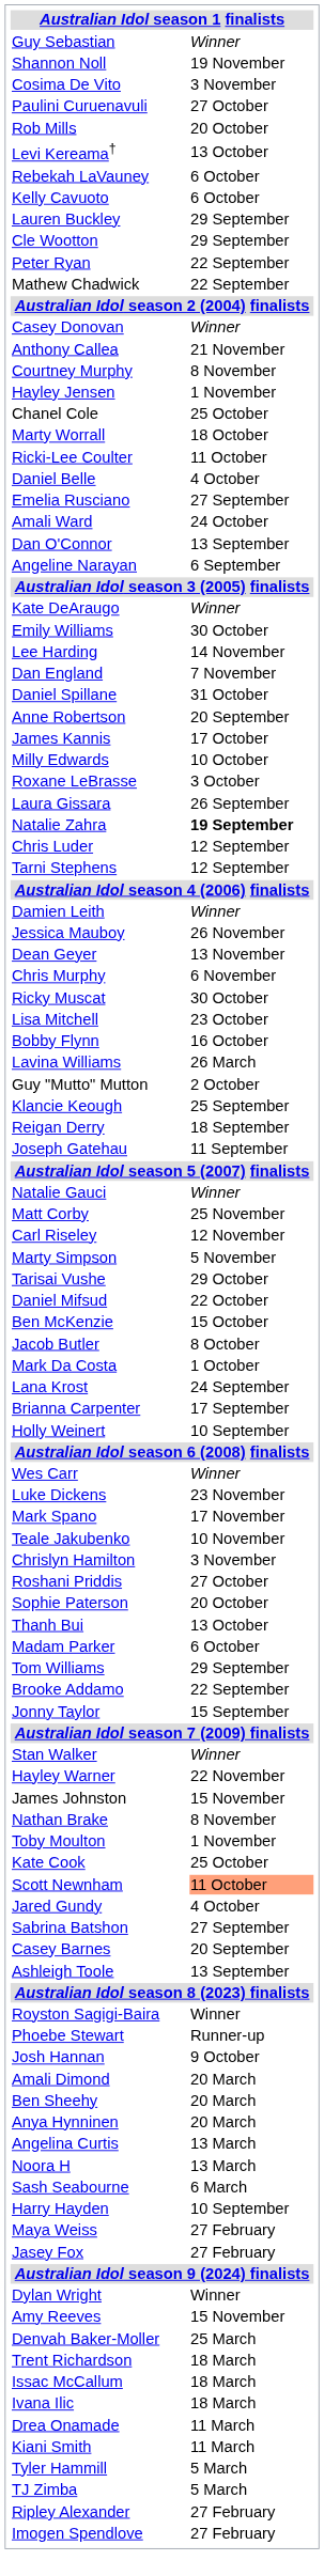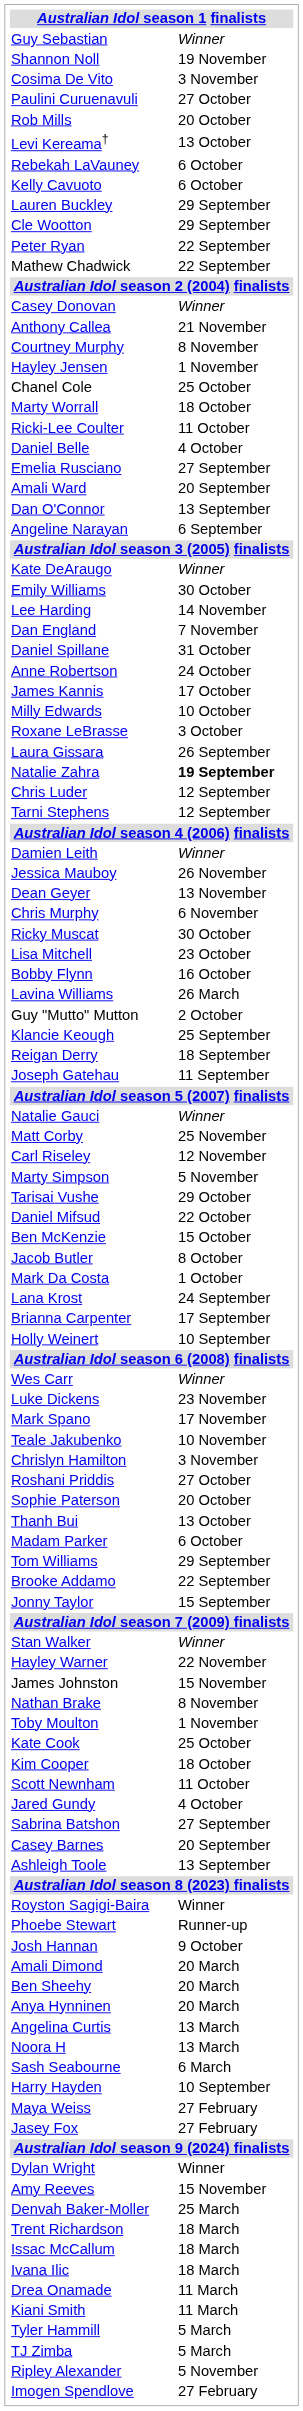 <table class="floatright" style="width:20em; margin-left:0.5em; padding:0.2em; border: 1px solid #a2a9b1;">
 <tr>
 <td colspan="2" style="background:#ddd; text-align:center;"><strong><a href='#'><em>Australian Idol</em> season 1</a> <a href='#'>finalists</a></strong></td>
 </tr>
 <tr>
 <td><a href='#'>Guy Sebastian</a></td>
 <td><em>Winner</em></td>
 </tr>
 <tr>
 <td><a href='#'>Shannon Noll</a></td>
 <td>19 November</td>
 </tr>
 <tr>
 <td><a href='#'>Cosima De Vito</a></td>
 <td>3 November</td>
 </tr>
 <tr>
 <td><a href='#'>Paulini Curuenavuli</a></td>
 <td>27 October</td>
 </tr>
 <tr>
 <td><a href='#'>Rob Mills</a></td>
 <td>20 October</td>
 </tr>
 <tr>
 <td><a href='#'>Levi Kereama</a><sup>†</sup></td>
 <td>13 October</td>
 </tr>
 <tr>
 <td><a href='#'>Rebekah LaVauney</a></td>
 <td>6 October</td>
 </tr>
 <tr>
 <td><a href='#'>Kelly Cavuoto</a></td>
 <td>6 October</td>
 </tr>
 <tr>
 <td><a href='#'>Lauren Buckley</a></td>
 <td>29 September</td>
 </tr>
 <tr>
 <td><a href='#'>Cle Wootton</a></td>
 <td>29 September</td>
 </tr>
 <tr>
 <td><a href='#'>Peter Ryan</a></td>
 <td>22 September</td>
 </tr>
 <tr>
 <td>Mathew Chadwick</td>
 <td>22 September</td>
 </tr>
 <tr>
 <td colspan="2" style="background:#ddd; text-align:center;"><strong><a href='#'><em>Australian Idol</em> season 2 (2004)</a> <a href='#'>finalists</a></strong></td>
 </tr>
 <tr>
 <td><a href='#'>Casey Donovan</a></td>
 <td><em>Winner</em></td>
 </tr>
 <tr>
 <td><a href='#'>Anthony Callea</a></td>
 <td>21 November</td>
 </tr>
 <tr>
 <td><a href='#'>Courtney Murphy</a></td>
 <td>8 November</td>
 </tr>
 <tr>
 <td><a href='#'>Hayley Jensen</a></td>
 <td>1 November</td>
 </tr>
 <tr>
 <td>Chanel Cole</td>
 <td>25 October</td>
 </tr>
 <tr>
 <td><a href='#'>Marty Worrall</a></td>
 <td>18 October</td>
 </tr>
 <tr>
 <td><a href='#'>Ricki-Lee Coulter</a></td>
 <td>11 October</td>
 </tr>
 <tr>
 <td><a href='#'>Daniel Belle</a></td>
 <td>4 October</td>
 </tr>
 <tr>
 <td><a href='#'>Emelia Rusciano</a></td>
 <td>27 September</td>
 </tr>
 <tr>
 <td><a href='#'>Amali Ward</a></td>
-<td>24 October</td>
+<td>20 September</td>
 </tr>
 <tr>
 <td><a href='#'>Dan O'Connor</a></td>
 <td>13 September</td>
 </tr>
 <tr>
 <td><a href='#'>Angeline Narayan</a></td>
 <td>6 September</td>
 </tr>
 <tr>
 <td colspan="2" style="background:#ddd; text-align:center;"><strong><a href='#'><em>Australian Idol</em> season 3 (2005)</a> <a href='#'>finalists</a></strong></td>
 </tr>
 <tr>
 <td><a href='#'>Kate DeAraugo</a></td>
 <td><em>Winner</em></td>
 </tr>
 <tr>
 <td><a href='#'>Emily Williams</a></td>
 <td>30 October</td>
 </tr>
 <tr>
 <td><a href='#'>Lee Harding</a></td>
 <td>14 November</td>
 </tr>
 <tr>
 <td><a href='#'>Dan England</a></td>
 <td>7 November</td>
 </tr>
 <tr>
 <td><a href='#'>Daniel Spillane</a></td>
 <td>31 October</td>
 </tr>
 <tr>
 <td><a href='#'>Anne Robertson</a></td>
-<td>20 September</td>
+<td>24 October</td>
 </tr>
 <tr>
 <td><a href='#'>James Kannis</a></td>
 <td>17 October</td>
 </tr>
 <tr>
 <td><a href='#'>Milly Edwards</a></td>
 <td>10 October</td>
 </tr>
 <tr>
 <td><a href='#'>Roxane LeBrasse</a></td>
 <td>3 October</td>
 </tr>
 <tr>
 <td><a href='#'>Laura Gissara</a></td>
 <td>26 September</td>
 </tr>
 <tr>
 <td><a href='#'>Natalie Zahra</a></td>
 <td><strong>19 September</strong></td>
 </tr>
 <tr>
 <td><a href='#'>Chris Luder</a></td>
 <td>12 September</td>
 </tr>
 <tr>
 <td><a href='#'>Tarni Stephens</a></td>
 <td>12 September</td>
 </tr>
 <tr>
 <td colspan="2" style="background:#ddd; text-align:center;"><strong><a href='#'><em>Australian Idol</em> season 4 (2006)</a> <a href='#'>finalists</a></strong></td>
 </tr>
 <tr>
 <td><a href='#'>Damien Leith</a></td>
 <td><em>Winner</em></td>
 </tr>
 <tr>
 <td><a href='#'>Jessica Mauboy</a></td>
 <td>26 November</td>
 </tr>
 <tr>
 <td><a href='#'>Dean Geyer</a></td>
 <td>13 November</td>
 </tr>
 <tr>
 <td><a href='#'>Chris Murphy</a></td>
 <td>6 November</td>
 </tr>
 <tr>
 <td><a href='#'>Ricky Muscat</a></td>
 <td>30 October</td>
 </tr>
 <tr>
 <td><a href='#'>Lisa Mitchell</a></td>
 <td>23 October</td>
 </tr>
 <tr>
 <td><a href='#'>Bobby Flynn</a></td>
 <td>16 October</td>
 </tr>
 <tr>
 <td><a href='#'>Lavina Williams</a></td>
 <td>26 March</td>
 </tr>
 <tr>
 <td>Guy "Mutto" Mutton</td>
 <td>2 October</td>
 </tr>
 <tr>
 <td><a href='#'>Klancie Keough</a></td>
 <td>25 September</td>
 </tr>
 <tr>
 <td><a href='#'>Reigan Derry</a></td>
 <td>18 September</td>
 </tr>
 <tr>
 <td><a href='#'>Joseph Gatehau</a></td>
 <td>11 September</td>
 </tr>
 <tr>
 <td colspan="2" style="background:#ddd; text-align:center;"><strong><a href='#'><em>Australian Idol</em> season 5 (2007)</a> <a href='#'>finalists</a></strong></td>
 </tr>
 <tr>
 <td><a href='#'>Natalie Gauci</a></td>
 <td><em>Winner</em></td>
 </tr>
 <tr>
 <td><a href='#'>Matt Corby</a></td>
 <td>25 November</td>
 </tr>
 <tr>
 <td><a href='#'>Carl Riseley</a></td>
 <td>12 November</td>
 </tr>
 <tr>
 <td><a href='#'>Marty Simpson</a></td>
 <td>5 November</td>
 </tr>
 <tr>
 <td><a href='#'>Tarisai Vushe</a></td>
 <td>29 October</td>
 </tr>
 <tr>
 <td><a href='#'>Daniel Mifsud</a></td>
 <td>22 October</td>
 </tr>
 <tr>
 <td><a href='#'>Ben McKenzie</a></td>
 <td>15 October</td>
 </tr>
 <tr>
 <td><a href='#'>Jacob Butler</a></td>
 <td>8 October</td>
 </tr>
 <tr>
 <td><a href='#'>Mark Da Costa</a></td>
 <td>1 October</td>
 </tr>
 <tr>
 <td><a href='#'>Lana Krost</a></td>
 <td>24 September</td>
 </tr>
 <tr>
 <td><a href='#'>Brianna Carpenter</a></td>
 <td>17 September</td>
 </tr>
 <tr>
 <td><a href='#'>Holly Weinert</a></td>
 <td>10 September</td>
 </tr>
 <tr>
 <td colspan="2" style="background:#ddd; text-align:center;"><strong><a href='#'><em>Australian Idol</em> season 6 (2008)</a> <a href='#'>finalists</a></strong></td>
 </tr>
 <tr>
 <td><a href='#'>Wes Carr</a></td>
 <td><em>Winner</em></td>
 </tr>
 <tr>
 <td><a href='#'>Luke Dickens</a></td>
 <td>23 November</td>
 </tr>
 <tr>
 <td><a href='#'>Mark Spano</a></td>
 <td>17 November</td>
 </tr>
 <tr>
 <td><a href='#'>Teale Jakubenko</a></td>
 <td>10 November</td>
 </tr>
 <tr>
 <td><a href='#'>Chrislyn Hamilton</a></td>
 <td>3 November</td>
 </tr>
 <tr>
 <td><a href='#'>Roshani Priddis</a></td>
 <td>27 October</td>
 </tr>
 <tr>
 <td><a href='#'>Sophie Paterson</a></td>
 <td>20 October</td>
 </tr>
 <tr>
 <td><a href='#'>Thanh Bui</a></td>
 <td>13 October</td>
 </tr>
 <tr>
 <td><a href='#'>Madam Parker</a></td>
 <td>6 October</td>
 </tr>
 <tr>
 <td><a href='#'>Tom Williams</a></td>
 <td>29 September</td>
 </tr>
 <tr>
 <td><a href='#'>Brooke Addamo</a></td>
 <td>22 September</td>
 </tr>
 <tr>
 <td><a href='#'>Jonny Taylor</a></td>
 <td>15 September</td>
 </tr>
 <tr>
 <td colspan="2" style="background:#ddd; text-align:center;"><strong><a href='#'><em>Australian Idol</em> season 7 (2009) finalists</a></strong></td>
 </tr>
 <tr>
 <td><a href='#'>Stan Walker</a></td>
 <td><em>Winner</em></td>
 </tr>
 <tr>
 <td><a href='#'>Hayley Warner</a></td>
 <td>22 November</td>
 </tr>
 <tr>
 <td>James Johnston</td>
 <td>15 November</td>
 </tr>
 <tr>
 <td><a href='#'>Nathan Brake</a></td>
 <td>8 November</td>
 </tr>
 <tr>
 <td><a href='#'>Toby Moulton</a></td>
 <td>1 November</td>
 </tr>
 <tr>
 <td><a href='#'>Kate Cook</a></td>
 <td>25 October</td>
 </tr>
 <tr>
+<td><a href='#'>Kim Cooper</a></td>
+<td>18 October</td>
+</tr>
+<tr>
 <td><a href='#'>Scott Newnham</a></td>
-<td style="background: lightsalmon;">11 October</td>
+<td>11 October</td>
 </tr>
 <tr>
 <td><a href='#'>Jared Gundy</a></td>
 <td>4 October</td>
 </tr>
 <tr>
 <td><a href='#'>Sabrina Batshon</a></td>
 <td>27 September</td>
 </tr>
 <tr>
 <td><a href='#'>Casey Barnes</a></td>
 <td>20 September</td>
 </tr>
 <tr>
 <td><a href='#'>Ashleigh Toole</a></td>
 <td>13 September</td>
 </tr>
 <tr>
 <td colspan="2" style="background:#ddd; text-align:center;"><strong><a href='#'><em>Australian Idol</em> season 8 (2023) finalists</a></strong></td>
 </tr>
 <tr>
 <td><a href='#'>Royston Sagigi-Baira</a></td>
 <td>Winner</td>
 </tr>
 <tr>
 <td><a href='#'>Phoebe Stewart</a></td>
 <td>Runner-up</td>
 </tr>
 <tr>
 <td><a href='#'>Josh Hannan</a></td>
 <td>9 October</td>
 </tr>
 <tr>
 <td><a href='#'>Amali Dimond</a></td>
 <td>20 March</td>
 </tr>
 <tr>
 <td><a href='#'>Ben Sheehy</a></td>
 <td>20 March</td>
 </tr>
 <tr>
 <td><a href='#'>Anya Hynninen</a></td>
 <td>20 March</td>
 </tr>
 <tr>
 <td><a href='#'>Angelina Curtis</a></td>
 <td>13 March</td>
 </tr>
 <tr>
 <td><a href='#'>Noora H</a></td>
 <td>13 March</td>
 </tr>
 <tr>
 <td><a href='#'>Sash Seabourne</a></td>
 <td>6 March</td>
 </tr>
 <tr>
 <td><a href='#'>Harry Hayden</a></td>
 <td>10 September</td>
 </tr>
 <tr>
 <td><a href='#'>Maya Weiss</a></td>
 <td>27 February</td>
 </tr>
 <tr>
 <td><a href='#'>Jasey Fox</a></td>
 <td>27 February</td>
 </tr>
 <tr>
 <td colspan="2" style="background:#ddd; text-align:center;"><strong><a href='#'><em>Australian Idol</em> season 9 (2024) finalists</a></strong></td>
 </tr>
 <tr>
 <td><a href='#'>Dylan Wright</a></td>
 <td>Winner</td>
 </tr>
 <tr>
 <td><a href='#'>Amy Reeves</a></td>
 <td>15 November</td>
 </tr>
 <tr>
 <td><a href='#'>Denvah Baker-Moller</a></td>
 <td>25 March</td>
 </tr>
 <tr>
 <td><a href='#'>Trent Richardson</a></td>
 <td>18 March</td>
 </tr>
 <tr>
 <td><a href='#'>Issac McCallum</a></td>
 <td>18 March</td>
 </tr>
 <tr>
 <td><a href='#'>Ivana Ilic</a></td>
 <td>18 March</td>
 </tr>
 <tr>
 <td><a href='#'>Drea Onamade</a></td>
 <td>11 March</td>
 </tr>
 <tr>
 <td><a href='#'>Kiani Smith</a></td>
 <td>11 March</td>
 </tr>
 <tr>
 <td><a href='#'>Tyler Hammill</a></td>
 <td>5 March</td>
 </tr>
 <tr>
 <td><a href='#'>TJ Zimba</a></td>
 <td>5 March</td>
 </tr>
 <tr>
 <td><a href='#'>Ripley Alexander</a></td>
-<td>27 February</td>
+<td>5 November</td>
 </tr>
 <tr>
 <td><a href='#'>Imogen Spendlove</a></td>
 <td>27 February</td>
 </tr>
 </table>
